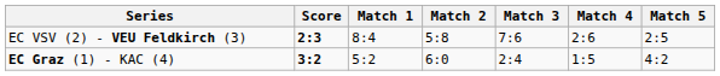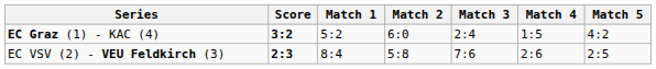 <table class="wikitable" width="700px">
 <tr style="background-color:#c0c0c0;">
 <th>Series</th>
 <th>Score</th>
 <th>Match 1</th>
 <th>Match 2</th>
 <th>Match 3</th>
 <th>Match 4</th>
 <th>Match 5</th>
 </tr>
 <tr>
+<td><strong>EC Graz</strong> (1) - KAC (4)</td>
+<td><strong>3:2</strong></td>
+<td>5:2</td>
+<td>6:0</td>
+<td>2:4</td>
+<td>1:5</td>
+<td>4:2</td>
+</tr>
+<tr>
 <td>EC VSV (2) - <strong>VEU Feldkirch</strong> (3)</td>
 <td><strong>2:3</strong></td>
 <td>8:4</td>
 <td>5:8</td>
 <td>7:6</td>
 <td>2:6</td>
 <td>2:5</td>
 </tr>
-<tr>
-<td><strong>EC Graz</strong> (1) - KAC (4)</td>
-<td><strong>3:2</strong></td>
-<td>5:2</td>
-<td>6:0</td>
-<td>2:4</td>
-<td>1:5</td>
-<td>4:2</td>
-</tr>
 </table>
